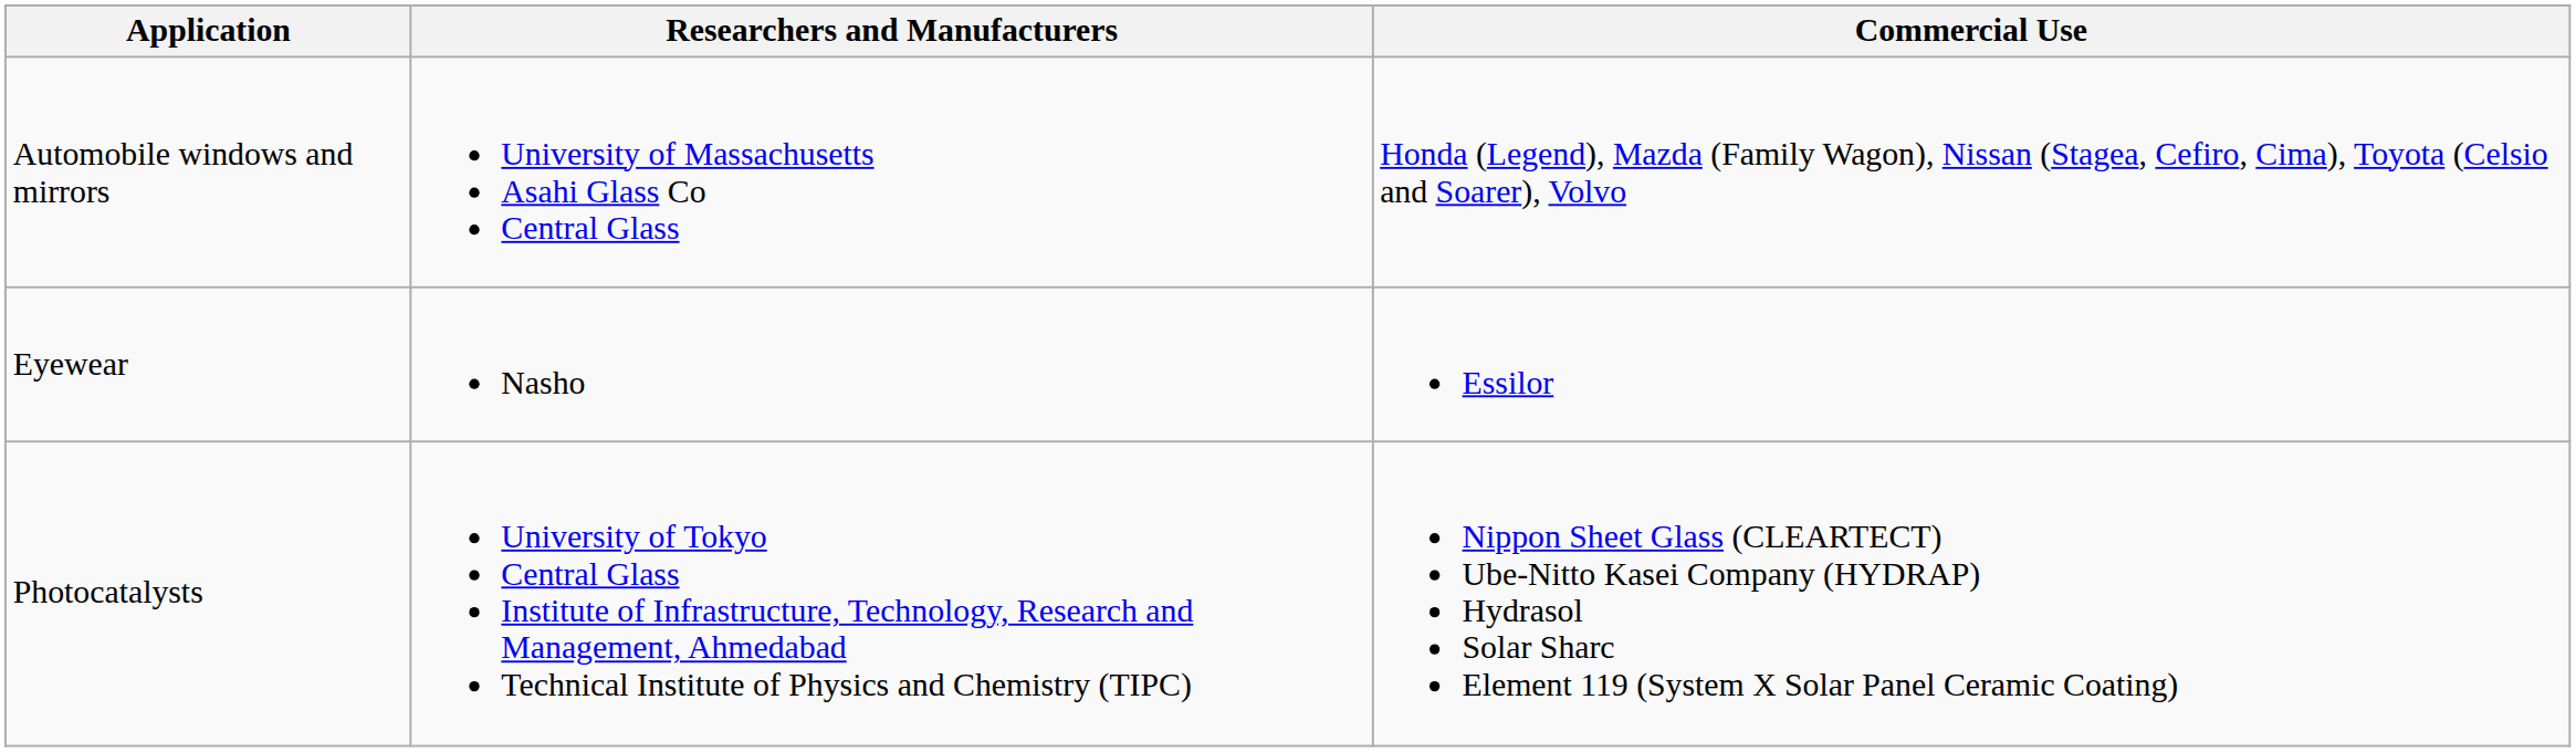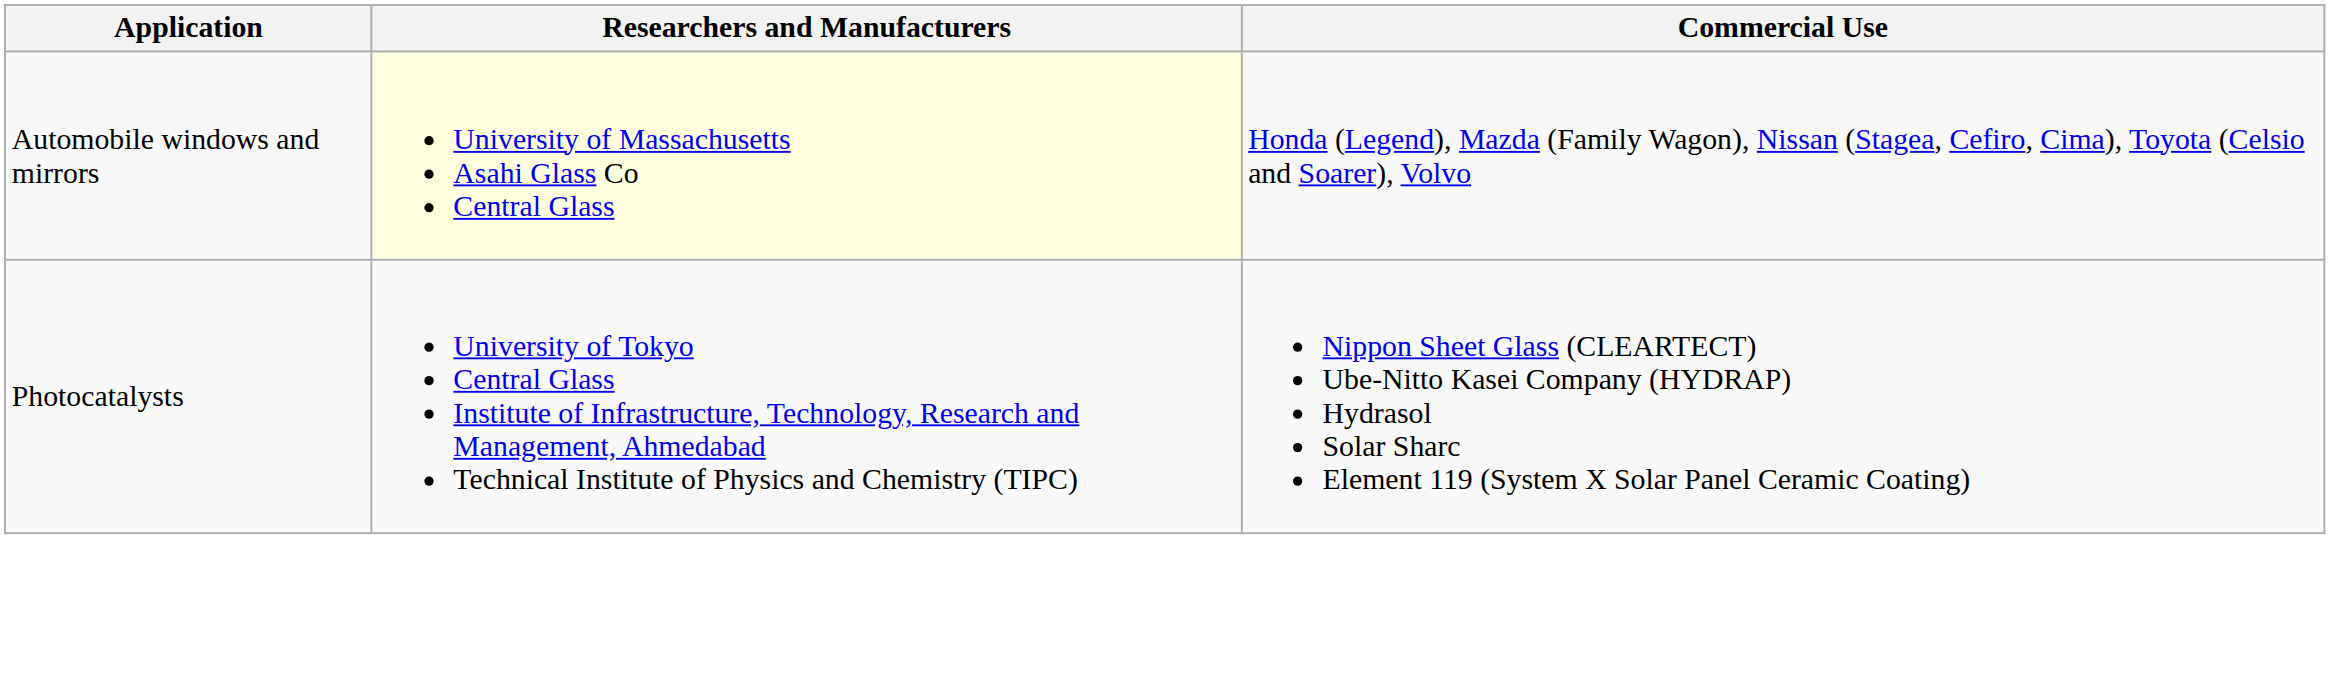 <table class="wikitable">
 <tr>
 <th>Application</th>
 <th>Researchers and Manufacturers</th>
 <th>Commercial Use</th>
 </tr>
 <tr>
 <td>Automobile windows and mirrors</td>
-<td><br><ul><li><a href='#'>University of Massachusetts</a></li><li><a href='#'>Asahi Glass</a> Co</li><li><a href='#'>Central Glass</a></li></ul></td>
+<td style="background: lightyellow;"><br><ul><li><a href='#'>University of Massachusetts</a></li><li><a href='#'>Asahi Glass</a> Co</li><li><a href='#'>Central Glass</a></li></ul></td>
 <td><a href='#'>Honda</a> (<a href='#'>Legend</a>), <a href='#'>Mazda</a> (Family Wagon), <a href='#'>Nissan</a> (<a href='#'>Stagea</a>, <a href='#'>Cefiro</a>, <a href='#'>Cima</a>), <a href='#'>Toyota</a> (<a href='#'>Celsio</a> and <a href='#'>Soarer</a>),  <a href='#'>Volvo</a></td>
-</tr>
-<tr>
-<td>Eyewear</td>
-<td><br><ul><li>Nasho</li></ul></td>
-<td><br><ul><li><a href='#'>Essilor</a></li></ul></td>
 </tr>
 <tr>
 <td>Photocatalysts</td>
 <td><br><ul><li><a href='#'>University of Tokyo</a></li><li><a href='#'>Central Glass</a></li><li><a href='#'>Institute of Infrastructure, Technology, Research and Management, Ahmedabad</a></li><li>Technical Institute of Physics and Chemistry (TIPC)</li></ul></td>
 <td><br><ul><li><a href='#'>Nippon Sheet Glass</a> (CLEARTECT)</li><li>Ube-Nitto Kasei Company (HYDRAP)</li><li>Hydrasol</li><li>Solar Sharc</li><li>Element 119 (System X Solar Panel Ceramic Coating)</li></ul></td>
 </tr>
 </table>
